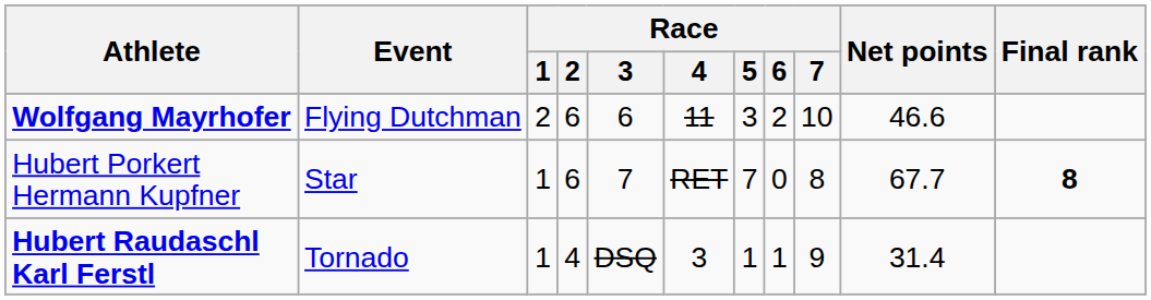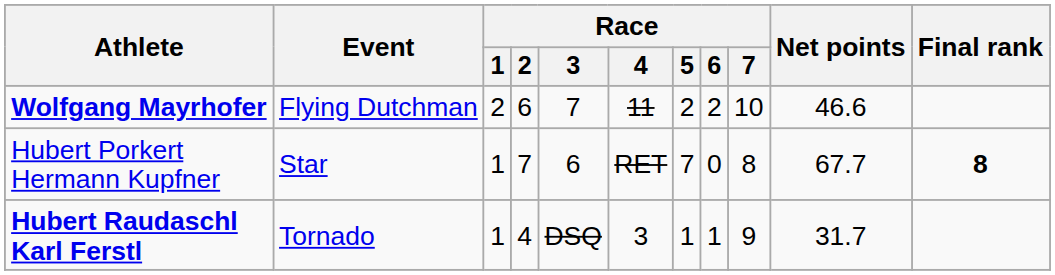 <table class="wikitable" style="font-size:90%">
 <tr>
 <th rowspan="2">Athlete</th>
 <th rowspan="2">Event</th>
 <th colspan=7>Race</th>
 <th rowspan=2>Net points</th>
 <th rowspan=2>Final rank</th>
 </tr>
 <tr style="font-size:95%">
 <th>1</th>
 <th>2</th>
 <th>3</th>
 <th>4</th>
 <th>5</th>
 <th>6</th>
 <th>7</th>
 </tr>
 <tr align=center>
 <td align=left><strong><a href='#'>Wolfgang Mayrhofer</a></strong></td>
 <td align=left><a href='#'>Flying Dutchman</a></td>
 <td>2</td>
 <td>6</td>
-<td>6</td>
+<td>7</td>
 <td><s>11</s></td>
-<td>3</td>
+<td>2</td>
 <td>2</td>
 <td>10</td>
 <td>46.6</td>
 <td></td>
 </tr>
 <tr align=center>
 <td align=left><a href='#'>Hubert Porkert</a><br><a href='#'>Hermann Kupfner</a></td>
 <td align=left><a href='#'>Star</a></td>
 <td>1</td>
+<td>7</td>
 <td>6</td>
-<td>7</td>
 <td><s>RET</s></td>
 <td>7</td>
 <td>0</td>
 <td>8</td>
 <td>67.7</td>
 <td><strong>8</strong></td>
 </tr>
 <tr align=center>
 <td align=left><strong><a href='#'>Hubert Raudaschl</a><br><a href='#'>Karl Ferstl</a></strong></td>
 <td align=left><a href='#'>Tornado</a></td>
 <td>1</td>
 <td>4</td>
 <td><s>DSQ</s></td>
 <td>3</td>
 <td>1</td>
 <td>1</td>
 <td>9</td>
-<td>31.4</td>
+<td>31.7</td>
 <td></td>
 </tr>
 </table>
